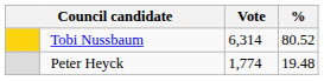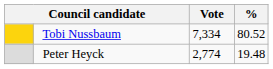 <table class="wikitable">
 <tr>
 <th bgcolor="#DDDDFF" width="230px" colspan="2">Council candidate</th>
 <th bgcolor="#DDDDFF" width="50px">Vote</th>
 <th bgcolor="#DDDDFF" width="30px">%</th>
 </tr>
 <tr>
 <td bgcolor=#FCD40D width="30px"> </td>
 <td>  <a href='#'>Tobi Nussbaum</a></td>
-<td>6,314</td>
+<td>7,334</td>
 <td>80.52</td>
 </tr>
 <tr>
 <td bgcolor=#DCDCDC width="30px"> </td>
 <td>  Peter Heyck</td>
-<td>1,774</td>
+<td>2,774</td>
 <td>19.48</td>
 </tr>
 </table>
